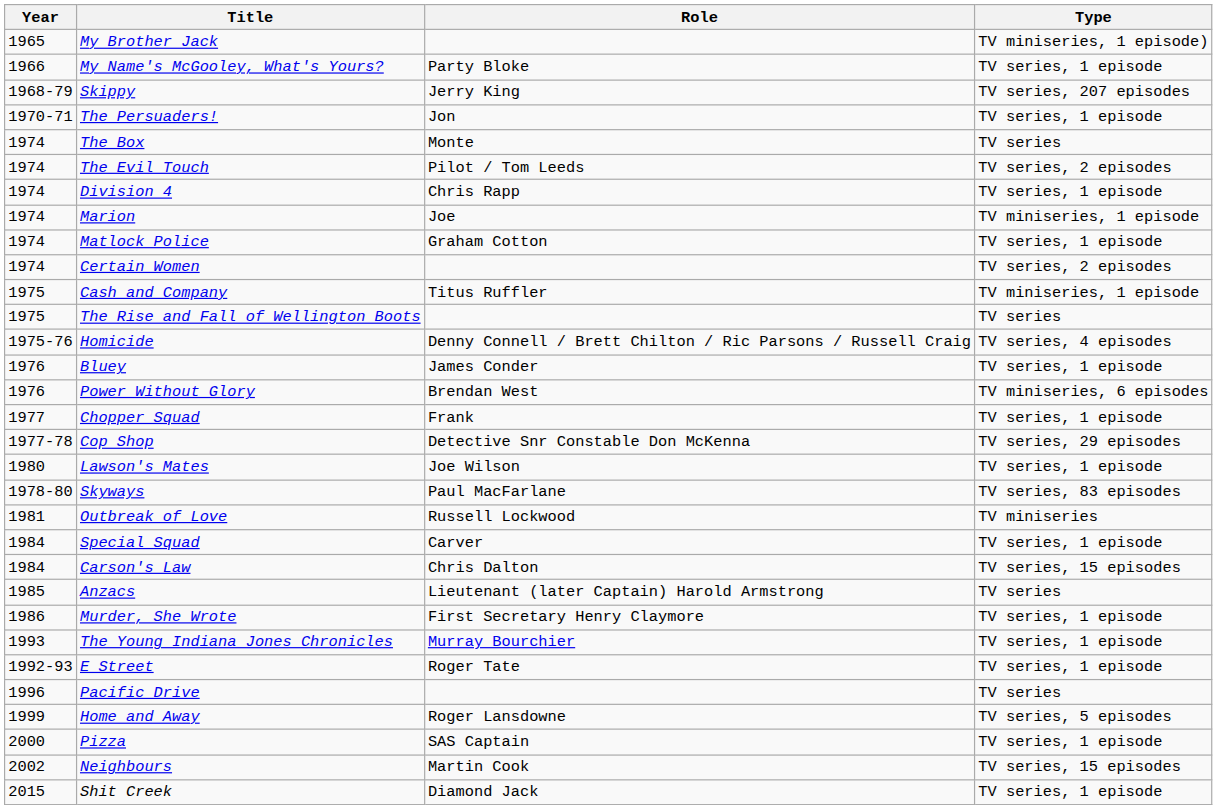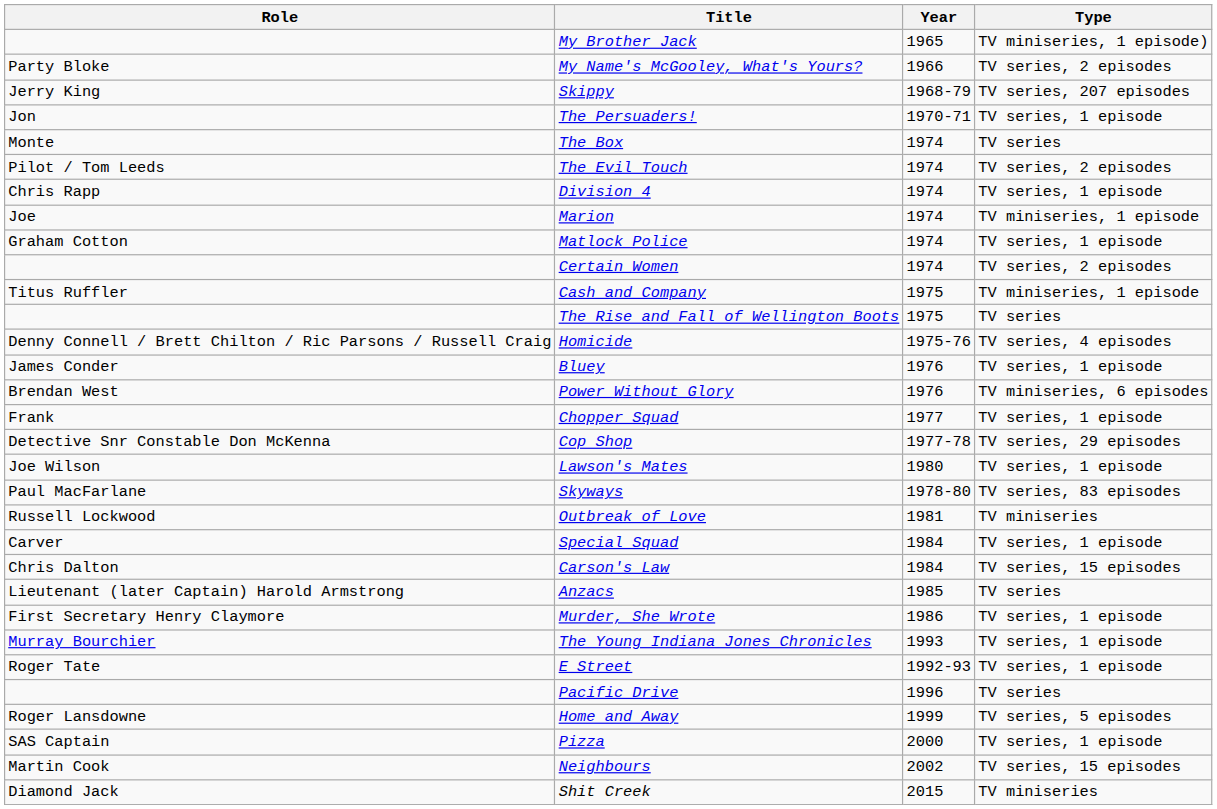 <table class="wikitable">
 <tr>
+<th>Role</th>
+<th>Title</th>
 <th>Year</th>
-<th>Title</th>
-<th>Role</th>
 <th>Type</th>
 </tr>
 <tr>
+<td></td>
+<td><em><a href='#'>My Brother Jack</a></em></td>
 <td>1965</td>
-<td><em><a href='#'>My Brother Jack</a></em></td>
-<td></td>
 <td>TV miniseries, 1 episode)</td>
 </tr>
 <tr>
+<td>Party Bloke</td>
+<td><em><a href='#'>My Name's McGooley, What's Yours?</a></em></td>
 <td>1966</td>
-<td><em><a href='#'>My Name's McGooley, What's Yours?</a></em></td>
-<td>Party Bloke</td>
+<td>TV series, 2 episodes</td>
+</tr>
+<tr>
+<td>Jerry King</td>
+<td><em><a href='#'>Skippy</a></em></td>
+<td>1968-79</td>
+<td>TV series, 207 episodes</td>
+</tr>
+<tr>
+<td>Jon</td>
+<td><em><a href='#'>The Persuaders!</a></em></td>
+<td>1970-71</td>
 <td>TV series, 1 episode</td>
 </tr>
 <tr>
-<td>1968-79</td>
-<td><em><a href='#'>Skippy</a></em></td>
-<td>Jerry King</td>
-<td>TV series, 207 episodes</td>
+<td>Monte</td>
+<td><em><a href='#'>The Box</a></em></td>
+<td>1974</td>
+<td>TV series</td>
 </tr>
 <tr>
-<td>1970-71</td>
-<td><em><a href='#'>The Persuaders!</a></em></td>
-<td>Jon</td>
+<td>Pilot / Tom Leeds</td>
+<td><em><a href='#'>The Evil Touch</a></em></td>
+<td>1974</td>
+<td>TV series, 2 episodes</td>
+</tr>
+<tr>
+<td>Chris Rapp</td>
+<td><em><a href='#'>Division 4</a></em></td>
+<td>1974</td>
 <td>TV series, 1 episode</td>
 </tr>
 <tr>
+<td>Joe</td>
+<td><em><a href='#'>Marion</a></em></td>
 <td>1974</td>
-<td><em><a href='#'>The Box</a></em></td>
-<td>Monte</td>
+<td>TV miniseries, 1 episode</td>
+</tr>
+<tr>
+<td>Graham Cotton</td>
+<td><em><a href='#'>Matlock Police</a></em></td>
+<td>1974</td>
+<td>TV series, 1 episode</td>
+</tr>
+<tr>
+<td></td>
+<td><em><a href='#'>Certain Women</a></em></td>
+<td>1974</td>
+<td>TV series, 2 episodes</td>
+</tr>
+<tr>
+<td>Titus Ruffler</td>
+<td><em><a href='#'>Cash and Company</a></em></td>
+<td>1975</td>
+<td>TV miniseries, 1 episode</td>
+</tr>
+<tr>
+<td></td>
+<td><em><a href='#'>The Rise and Fall of Wellington Boots</a></em></td>
+<td>1975</td>
 <td>TV series</td>
 </tr>
 <tr>
-<td>1974</td>
-<td><em><a href='#'>The Evil Touch</a></em></td>
-<td>Pilot / Tom Leeds</td>
-<td>TV series, 2 episodes</td>
+<td>Denny Connell / Brett Chilton / Ric Parsons / Russell Craig</td>
+<td><em><a href='#'>Homicide</a></em></td>
+<td>1975-76</td>
+<td>TV series, 4 episodes</td>
 </tr>
 <tr>
-<td>1974</td>
-<td><em><a href='#'>Division 4</a></em></td>
-<td>Chris Rapp</td>
+<td>James Conder</td>
+<td><em><a href='#'>Bluey</a></em></td>
+<td>1976</td>
 <td>TV series, 1 episode</td>
 </tr>
 <tr>
-<td>1974</td>
-<td><em><a href='#'>Marion</a></em></td>
-<td>Joe</td>
-<td>TV miniseries, 1 episode</td>
+<td>Brendan West</td>
+<td><em><a href='#'>Power Without Glory</a></em></td>
+<td>1976</td>
+<td>TV miniseries, 6 episodes</td>
 </tr>
 <tr>
-<td>1974</td>
-<td><em><a href='#'>Matlock Police</a></em></td>
-<td>Graham Cotton</td>
+<td>Frank</td>
+<td><em><a href='#'>Chopper Squad</a></em></td>
+<td>1977</td>
 <td>TV series, 1 episode</td>
 </tr>
 <tr>
-<td>1974</td>
-<td><em><a href='#'>Certain Women</a></em></td>
-<td></td>
-<td>TV series, 2 episodes</td>
+<td>Detective Snr Constable Don McKenna</td>
+<td><em><a href='#'>Cop Shop</a></em></td>
+<td>1977-78</td>
+<td>TV series, 29 episodes</td>
 </tr>
 <tr>
-<td>1975</td>
-<td><em><a href='#'>Cash and Company</a></em></td>
-<td>Titus Ruffler</td>
-<td>TV miniseries, 1 episode</td>
+<td>Joe Wilson</td>
+<td><em><a href='#'>Lawson's Mates</a></em></td>
+<td>1980</td>
+<td>TV series, 1 episode</td>
 </tr>
 <tr>
-<td>1975</td>
-<td><em><a href='#'>The Rise and Fall of Wellington Boots</a></em></td>
-<td></td>
+<td>Paul MacFarlane</td>
+<td><em><a href='#'>Skyways</a></em></td>
+<td>1978-80</td>
+<td>TV series, 83 episodes</td>
+</tr>
+<tr>
+<td>Russell Lockwood</td>
+<td><em><a href='#'>Outbreak of Love</a></em></td>
+<td>1981</td>
+<td>TV miniseries</td>
+</tr>
+<tr>
+<td>Carver</td>
+<td><em><a href='#'>Special Squad</a></em></td>
+<td>1984</td>
+<td>TV series, 1 episode</td>
+</tr>
+<tr>
+<td>Chris Dalton</td>
+<td><em><a href='#'>Carson's Law</a></em></td>
+<td>1984</td>
+<td>TV series, 15 episodes</td>
+</tr>
+<tr>
+<td>Lieutenant (later Captain) Harold Armstrong</td>
+<td><em><a href='#'>Anzacs</a></em></td>
+<td>1985</td>
 <td>TV series</td>
 </tr>
 <tr>
-<td>1975-76</td>
-<td><em><a href='#'>Homicide</a></em></td>
-<td>Denny Connell / Brett Chilton / Ric Parsons / Russell Craig</td>
-<td>TV series, 4 episodes</td>
-</tr>
-<tr>
-<td>1976</td>
-<td><em><a href='#'>Bluey</a></em></td>
-<td>James Conder</td>
+<td>First Secretary Henry Claymore</td>
+<td><em><a href='#'>Murder, She Wrote</a></em></td>
+<td>1986</td>
 <td>TV series, 1 episode</td>
 </tr>
 <tr>
-<td>1976</td>
-<td><em><a href='#'>Power Without Glory</a></em></td>
-<td>Brendan West</td>
-<td>TV miniseries, 6 episodes</td>
-</tr>
-<tr>
-<td>1977</td>
-<td><em><a href='#'>Chopper Squad</a></em></td>
-<td>Frank</td>
+<td><a href='#'>Murray Bourchier</a></td>
+<td><em><a href='#'>The Young Indiana Jones Chronicles</a></em></td>
+<td>1993</td>
 <td>TV series, 1 episode</td>
 </tr>
 <tr>
-<td>1977-78</td>
-<td><em><a href='#'>Cop Shop</a></em></td>
-<td>Detective Snr Constable Don McKenna</td>
-<td>TV series, 29 episodes</td>
-</tr>
-<tr>
-<td>1980</td>
-<td><em><a href='#'>Lawson's Mates</a></em></td>
-<td>Joe Wilson</td>
+<td>Roger Tate</td>
+<td><em><a href='#'>E Street</a></em></td>
+<td>1992-93</td>
 <td>TV series, 1 episode</td>
 </tr>
 <tr>
-<td>1978-80</td>
-<td><em><a href='#'>Skyways</a></em></td>
-<td>Paul MacFarlane</td>
-<td>TV series, 83 episodes</td>
+<td></td>
+<td><em><a href='#'>Pacific Drive</a></em></td>
+<td>1996</td>
+<td>TV series</td>
 </tr>
 <tr>
-<td>1981</td>
-<td><em><a href='#'>Outbreak of Love</a></em></td>
-<td>Russell Lockwood</td>
-<td>TV miniseries</td>
+<td>Roger Lansdowne</td>
+<td><em><a href='#'>Home and Away</a></em></td>
+<td>1999</td>
+<td>TV series, 5 episodes</td>
 </tr>
 <tr>
-<td>1984</td>
-<td><em><a href='#'>Special Squad</a></em></td>
-<td>Carver</td>
+<td>SAS Captain</td>
+<td><em><a href='#'>Pizza</a></em></td>
+<td>2000</td>
 <td>TV series, 1 episode</td>
 </tr>
 <tr>
-<td>1984</td>
-<td><em><a href='#'>Carson's Law</a></em></td>
-<td>Chris Dalton</td>
+<td>Martin Cook</td>
+<td><em><a href='#'>Neighbours</a></em></td>
+<td>2002</td>
 <td>TV series, 15 episodes</td>
 </tr>
 <tr>
-<td>1985</td>
-<td><em><a href='#'>Anzacs</a></em></td>
-<td>Lieutenant (later Captain) Harold Armstrong</td>
-<td>TV series</td>
-</tr>
-<tr>
-<td>1986</td>
-<td><em><a href='#'>Murder, She Wrote</a></em></td>
-<td>First Secretary Henry Claymore</td>
-<td>TV series, 1 episode</td>
-</tr>
-<tr>
-<td>1993</td>
-<td><em><a href='#'>The Young Indiana Jones Chronicles</a></em></td>
-<td><a href='#'>Murray Bourchier</a></td>
-<td>TV series, 1 episode</td>
-</tr>
-<tr>
-<td>1992-93</td>
-<td><em><a href='#'>E Street</a></em></td>
-<td>Roger Tate</td>
-<td>TV series, 1 episode</td>
-</tr>
-<tr>
-<td>1996</td>
-<td><em><a href='#'>Pacific Drive</a></em></td>
-<td></td>
-<td>TV series</td>
-</tr>
-<tr>
-<td>1999</td>
-<td><em><a href='#'>Home and Away</a></em></td>
-<td>Roger Lansdowne</td>
-<td>TV series, 5 episodes</td>
-</tr>
-<tr>
-<td>2000</td>
-<td><em><a href='#'>Pizza</a></em></td>
-<td>SAS Captain</td>
-<td>TV series, 1 episode</td>
-</tr>
-<tr>
-<td>2002</td>
-<td><em><a href='#'>Neighbours</a></em></td>
-<td>Martin Cook</td>
-<td>TV series, 15 episodes</td>
-</tr>
-<tr>
+<td>Diamond Jack</td>
+<td><em>Shit Creek</em></td>
 <td>2015</td>
-<td><em>Shit Creek</em></td>
-<td>Diamond Jack</td>
-<td>TV series, 1 episode</td>
+<td>TV miniseries</td>
 </tr>
 </table>
